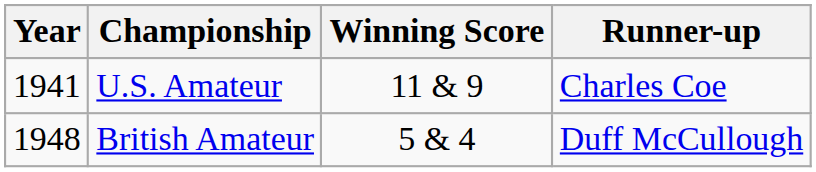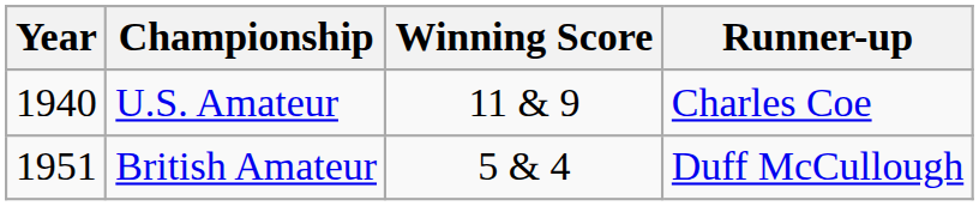 <table class="wikitable">
 <tr>
 <th>Year</th>
 <th>Championship</th>
 <th>Winning Score</th>
 <th>Runner-up</th>
 </tr>
 <tr>
-<td>1941</td>
+<td>1940</td>
 <td><a href='#'>U.S. Amateur</a></td>
 <td align=center>11 & 9</td>
 <td> <a href='#'>Charles Coe</a></td>
 </tr>
 <tr>
-<td>1948</td>
+<td>1951</td>
 <td><a href='#'>British Amateur</a></td>
 <td align=center>5 & 4</td>
 <td> <a href='#'>Duff McCullough</a></td>
 </tr>
 </table>
